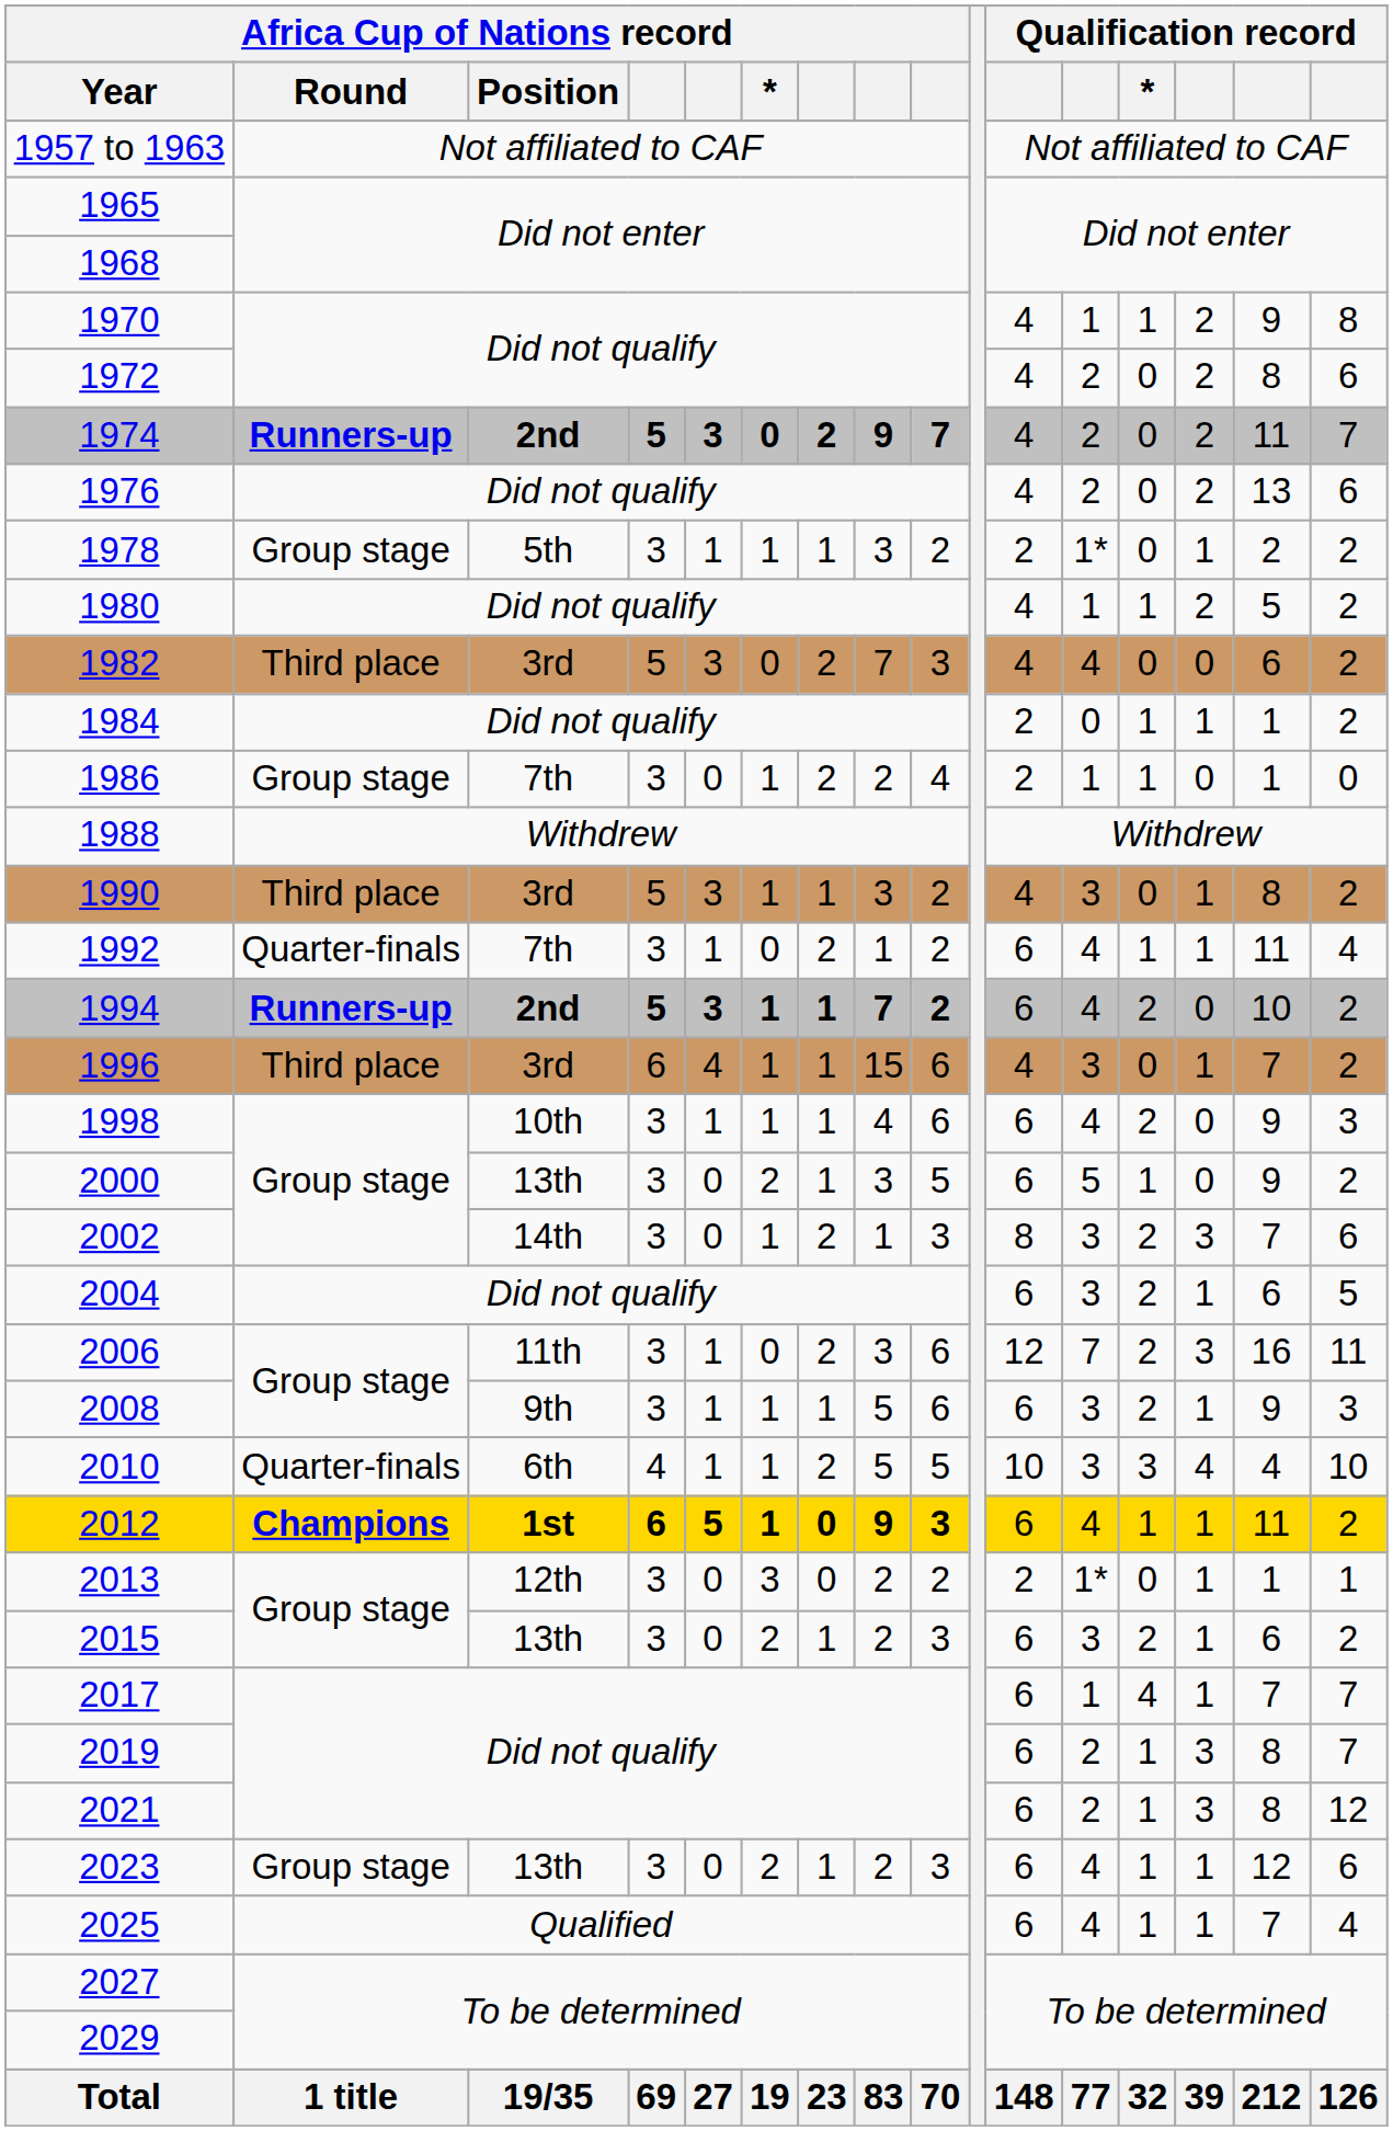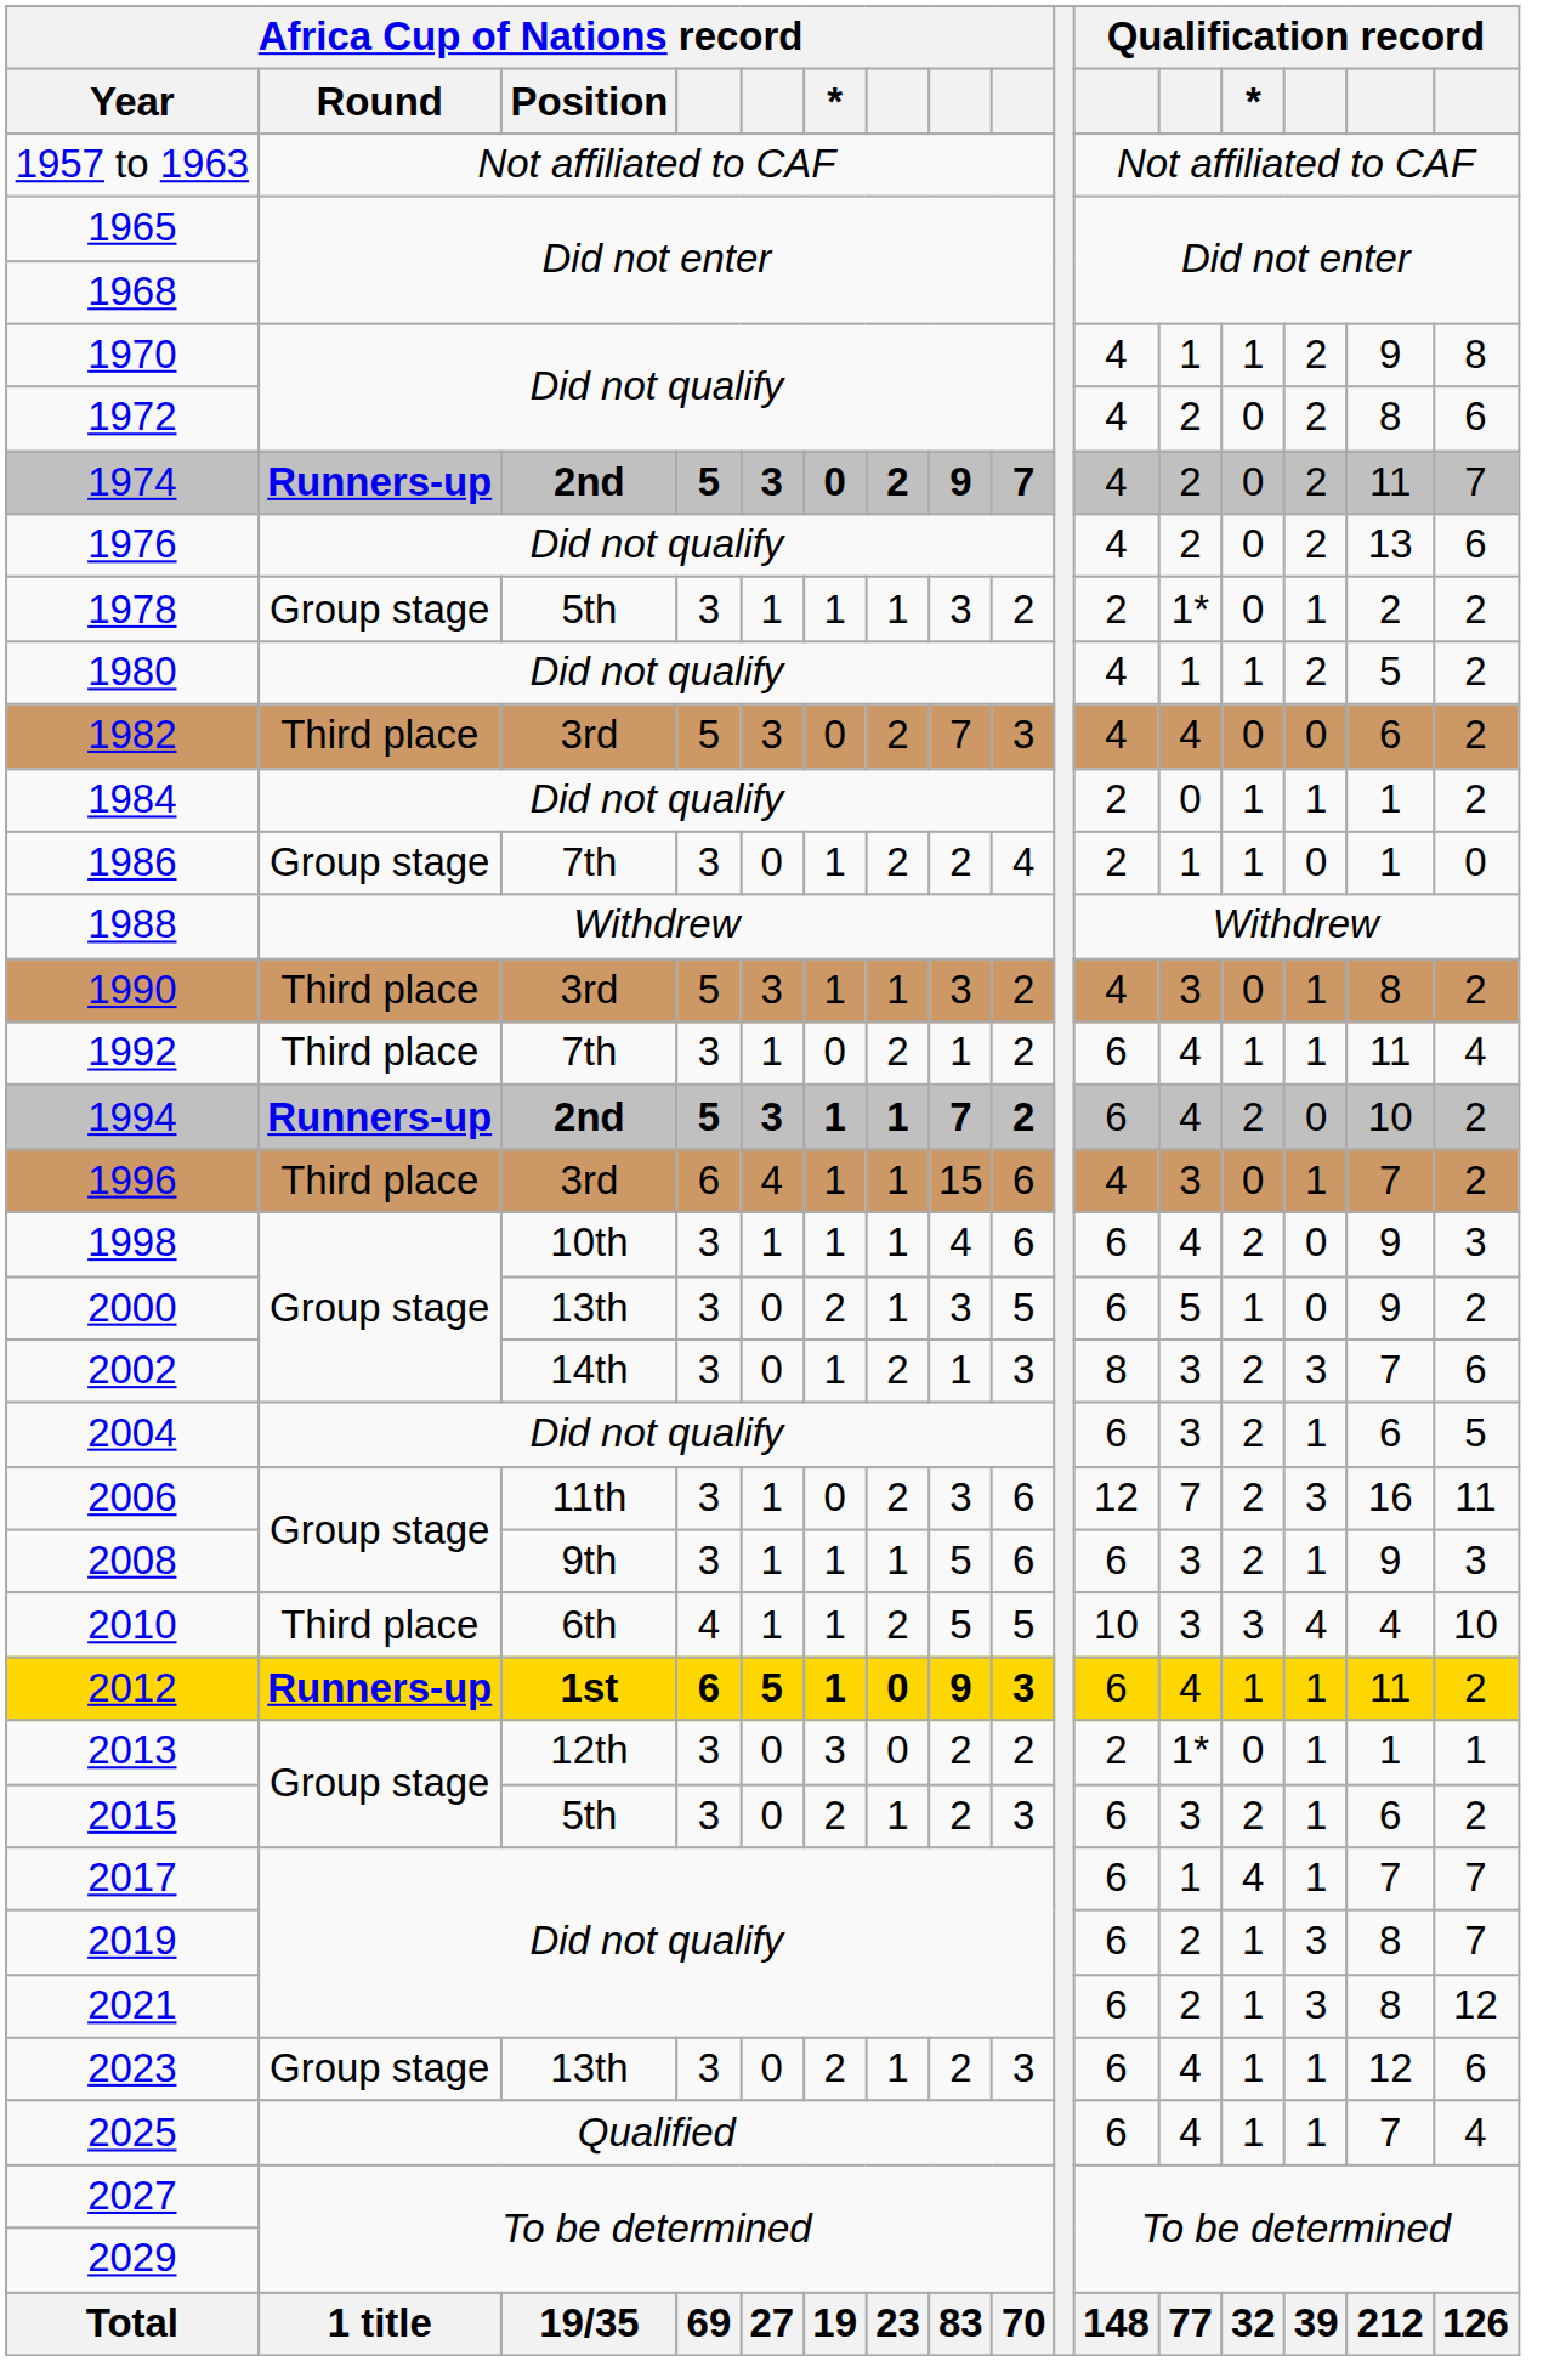 <table class="wikitable" style="text-align: center;">
 <tr>
 <th colspan=9><a href='#'>Africa Cup of Nations</a> record</th>
 <th rowspan=41></th>
 <th colspan=6>Qualification record</th>
 </tr>
 <tr>
 <th>Year</th>
 <th>Round</th>
 <th>Position</th>
 <th></th>
 <th></th>
 <th>*</th>
 <th></th>
 <th></th>
 <th></th>
 <th></th>
 <th></th>
 <th>*</th>
 <th></th>
 <th></th>
 <th></th>
 </tr>
 <tr>
 <td> <a href='#'>1957</a> to  <a href='#'>1963</a></td>
 <td colspan=8><em>Not affiliated to CAF</em></td>
 <td colspan=8><em>Not affiliated to CAF</em></td>
 </tr>
 <tr>
 <td> <a href='#'>1965</a></td>
 <td colspan=8 rowspan=2><em>Did not enter</em></td>
 <td colspan=8 rowspan=2><em>Did not enter</em></td>
 </tr>
 <tr>
 <td> <a href='#'>1968</a></td>
 </tr>
 <tr>
 <td> <a href='#'>1970</a></td>
 <td colspan=8 rowspan=2><em> Did not qualify </em></td>
 <td 1>4</td>
 <td>1</td>
 <td>1</td>
 <td>2</td>
 <td>9</td>
 <td>8</td>
 </tr>
 <tr>
 <td> <a href='#'>1972</a></td>
 <td>4</td>
 <td>2</td>
 <td>0</td>
 <td>2</td>
 <td>8</td>
 <td>6</td>
 </tr>
 <tr bgcolor="silver">
 <td> <a href='#'>1974</a></td>
 <td><strong><a href='#'>Runners-up</a></strong></td>
 <td><strong>2nd</strong></td>
 <td><strong>5</strong></td>
 <td><strong>3</strong></td>
 <td><strong>0</strong></td>
 <td><strong>2</strong></td>
 <td><strong>9</strong></td>
 <td><strong>7</strong></td>
 <td>4</td>
 <td>2</td>
 <td>0</td>
 <td>2</td>
 <td>11</td>
 <td>7</td>
 </tr>
 <tr>
 <td> <a href='#'>1976</a></td>
 <td colspan=8><em>Did not qualify</em></td>
 <td>4</td>
 <td>2</td>
 <td>0</td>
 <td>2</td>
 <td>13</td>
 <td>6</td>
 </tr>
 <tr>
 <td> <a href='#'>1978</a></td>
 <td>Group stage</td>
 <td>5th</td>
 <td>3</td>
 <td>1</td>
 <td>1</td>
 <td>1</td>
 <td>3</td>
 <td>2</td>
 <td>2</td>
 <td>1*</td>
 <td>0</td>
 <td>1</td>
 <td>2</td>
 <td>2</td>
 </tr>
 <tr>
 <td> <a href='#'>1980</a></td>
 <td colspan=8><em>Did not qualify</em></td>
 <td>4</td>
 <td>1</td>
 <td>1</td>
 <td>2</td>
 <td>5</td>
 <td>2</td>
 </tr>
 <tr bgcolor="#cc9966">
 <td> <a href='#'>1982</a></td>
 <td>Third place</td>
 <td>3rd</td>
 <td>5</td>
 <td>3</td>
 <td>0</td>
 <td>2</td>
 <td>7</td>
 <td>3</td>
 <td>4</td>
 <td>4</td>
 <td>0</td>
 <td>0</td>
 <td>6</td>
 <td>2</td>
 </tr>
 <tr>
 <td> <a href='#'>1984</a></td>
 <td colspan=8><em>Did not qualify</em></td>
 <td>2</td>
 <td>0</td>
 <td>1</td>
 <td>1</td>
 <td>1</td>
 <td>2</td>
 </tr>
 <tr>
 <td> <a href='#'>1986</a></td>
 <td>Group stage</td>
 <td>7th</td>
 <td>3</td>
 <td>0</td>
 <td>1</td>
 <td>2</td>
 <td>2</td>
 <td>4</td>
 <td>2</td>
 <td>1</td>
 <td>1</td>
 <td>0</td>
 <td>1</td>
 <td>0</td>
 </tr>
 <tr>
 <td> <a href='#'>1988</a></td>
 <td colspan=8><em>Withdrew</em></td>
 <td colspan=8><em>Withdrew</em></td>
 </tr>
 <tr bgcolor="#cc9966">
 <td> <a href='#'>1990</a></td>
 <td>Third place</td>
 <td>3rd</td>
 <td>5</td>
 <td>3</td>
 <td>1</td>
 <td>1</td>
 <td>3</td>
 <td>2</td>
 <td>4</td>
 <td>3</td>
 <td>0</td>
 <td>1</td>
 <td>8</td>
 <td>2</td>
 </tr>
 <tr>
 <td> <a href='#'>1992</a></td>
-<td>Quarter-finals</td>
+<td>Third place</td>
 <td>7th</td>
 <td>3</td>
 <td>1</td>
 <td>0</td>
 <td>2</td>
 <td>1</td>
 <td>2</td>
 <td>6</td>
 <td>4</td>
 <td>1</td>
 <td>1</td>
 <td>11</td>
 <td>4</td>
 </tr>
 <tr bgcolor="silver">
 <td> <a href='#'>1994</a></td>
 <td><strong><a href='#'>Runners-up</a></strong></td>
 <td><strong>2nd</strong></td>
 <td><strong>5</strong></td>
 <td><strong>3</strong></td>
 <td><strong>1</strong></td>
 <td><strong>1</strong></td>
 <td><strong>7</strong></td>
 <td><strong>2</strong></td>
 <td>6</td>
 <td>4</td>
 <td>2</td>
 <td>0</td>
 <td>10</td>
 <td>2</td>
 </tr>
 <tr bgcolor="#cc9966">
 <td> <a href='#'>1996</a></td>
 <td>Third place</td>
 <td>3rd</td>
 <td>6</td>
 <td>4</td>
 <td>1</td>
 <td>1</td>
 <td>15</td>
 <td>6</td>
 <td>4</td>
 <td>3</td>
 <td>0</td>
 <td>1</td>
 <td>7</td>
 <td>2</td>
 </tr>
 <tr>
 <td> <a href='#'>1998</a></td>
 <td rowspan=3>Group stage</td>
 <td>10th</td>
 <td>3</td>
 <td>1</td>
 <td>1</td>
 <td>1</td>
 <td>4</td>
 <td>6</td>
 <td>6</td>
 <td>4</td>
 <td>2</td>
 <td>0</td>
 <td>9</td>
 <td>3</td>
 </tr>
 <tr>
 <td>  <a href='#'>2000</a></td>
 <td>13th</td>
 <td>3</td>
 <td>0</td>
 <td>2</td>
 <td>1</td>
 <td>3</td>
 <td>5</td>
 <td>6</td>
 <td>5</td>
 <td>1</td>
 <td>0</td>
 <td>9</td>
 <td>2</td>
 </tr>
 <tr>
 <td> <a href='#'>2002</a></td>
 <td>14th</td>
 <td>3</td>
 <td>0</td>
 <td>1</td>
 <td>2</td>
 <td>1</td>
 <td>3</td>
 <td>8</td>
 <td>3</td>
 <td>2</td>
 <td>3</td>
 <td>7</td>
 <td>6</td>
 </tr>
 <tr>
 <td> <a href='#'>2004</a></td>
 <td colspan=8><em>Did not qualify</em></td>
 <td>6</td>
 <td>3</td>
 <td>2</td>
 <td>1</td>
 <td>6</td>
 <td>5</td>
 </tr>
 <tr>
 <td> <a href='#'>2006</a></td>
 <td rowspan=2>Group stage</td>
 <td>11th</td>
 <td>3</td>
 <td>1</td>
 <td>0</td>
 <td>2</td>
 <td>3</td>
 <td>6</td>
 <td>12</td>
 <td>7</td>
 <td>2</td>
 <td>3</td>
 <td>16</td>
 <td>11</td>
 </tr>
 <tr>
 <td> <a href='#'>2008</a></td>
 <td>9th</td>
 <td>3</td>
 <td>1</td>
 <td>1</td>
 <td>1</td>
 <td>5</td>
 <td>6</td>
 <td>6</td>
 <td>3</td>
 <td>2</td>
 <td>1</td>
 <td>9</td>
 <td>3</td>
 </tr>
 <tr>
 <td> <a href='#'>2010</a></td>
-<td>Quarter-finals</td>
+<td>Third place</td>
 <td>6th</td>
 <td>4</td>
 <td>1</td>
 <td>1</td>
 <td>2</td>
 <td>5</td>
 <td>5</td>
 <td>10</td>
 <td>3</td>
 <td>3</td>
 <td>4</td>
 <td>4</td>
 <td>10</td>
 </tr>
 <tr bgcolor="gold">
 <td>  <a href='#'>2012</a></td>
-<td><strong><a href='#'>Champions</a></strong></td>
+<td><strong><a href='#'>Runners-up</a></strong></td>
 <td><strong>1st</strong></td>
 <td><strong>6</strong></td>
 <td><strong>5</strong></td>
 <td><strong>1</strong></td>
 <td><strong>0</strong></td>
 <td><strong>9</strong></td>
 <td><strong>3</strong></td>
 <td>6</td>
 <td>4</td>
 <td>1</td>
 <td>1</td>
 <td>11</td>
 <td>2</td>
 </tr>
 <tr>
 <td> <a href='#'>2013</a></td>
 <td rowspan=2>Group stage</td>
 <td>12th</td>
 <td>3</td>
 <td>0</td>
 <td>3</td>
 <td>0</td>
 <td>2</td>
 <td>2</td>
 <td>2</td>
 <td>1*</td>
 <td>0</td>
 <td>1</td>
 <td>1</td>
 <td>1</td>
 </tr>
 <tr>
 <td> <a href='#'>2015</a></td>
-<td>13th</td>
+<td>5th</td>
 <td>3</td>
 <td>0</td>
 <td>2</td>
 <td>1</td>
 <td>2</td>
 <td>3</td>
 <td>6</td>
 <td>3</td>
 <td>2</td>
 <td>1</td>
 <td>6</td>
 <td>2</td>
 </tr>
 <tr>
 <td> <a href='#'>2017</a></td>
 <td colspan=8 rowspan=3><em>Did not qualify</em></td>
 <td>6</td>
 <td>1</td>
 <td>4</td>
 <td>1</td>
 <td>7</td>
 <td>7</td>
 </tr>
 <tr>
 <td> <a href='#'>2019</a></td>
 <td>6</td>
 <td>2</td>
 <td>1</td>
 <td>3</td>
 <td>8</td>
 <td>7</td>
 </tr>
 <tr>
 <td> <a href='#'>2021</a></td>
 <td>6</td>
 <td>2</td>
 <td>1</td>
 <td>3</td>
 <td>8</td>
 <td>12</td>
 </tr>
 <tr>
 <td> <a href='#'>2023</a></td>
 <td>Group stage</td>
 <td>13th</td>
 <td>3</td>
 <td>0</td>
 <td>2</td>
 <td>1</td>
 <td>2</td>
 <td>3</td>
 <td>6</td>
 <td>4</td>
 <td>1</td>
 <td>1</td>
 <td>12</td>
 <td>6</td>
 </tr>
 <tr>
 <td> <a href='#'>2025</a></td>
 <td colspan="8" rowspan="1"><em>Qualified</em></td>
 <td>6</td>
 <td>4</td>
 <td>1</td>
 <td>1</td>
 <td>7</td>
 <td>4</td>
 </tr>
 <tr>
 <td>   <a href='#'>2027</a></td>
 <td colspan="8" rowspan="2"><em>To be determined</em></td>
 <td colspan="8" rowspan="2"><em> To be determined</em></td>
 </tr>
 <tr>
 <td> <a href='#'>2029</a></td>
 </tr>
 <tr>
 <th>Total</th>
 <th>1 title</th>
 <th>19/35</th>
 <th>69</th>
 <th>27</th>
 <th>19</th>
 <th>23</th>
 <th>83</th>
 <th>70</th>
 <th>148</th>
 <th>77</th>
 <th>32</th>
 <th>39</th>
 <th>212</th>
 <th>126</th>
 </tr>
 </table>
